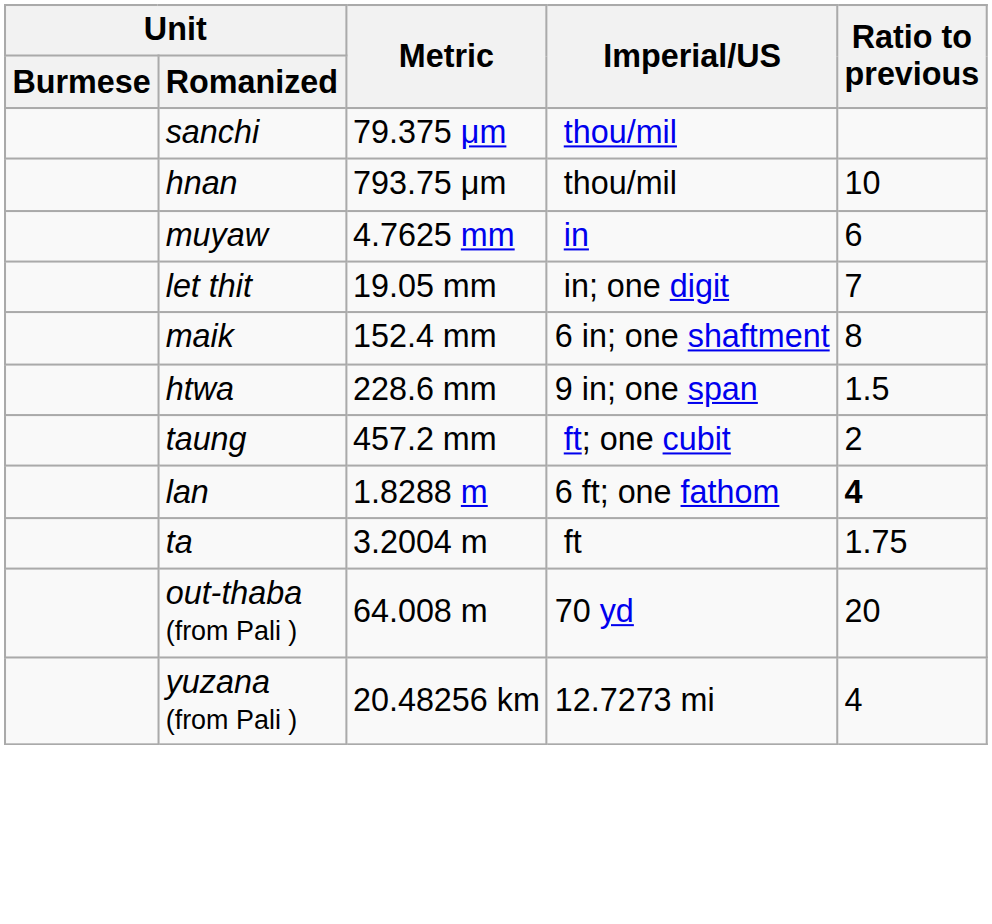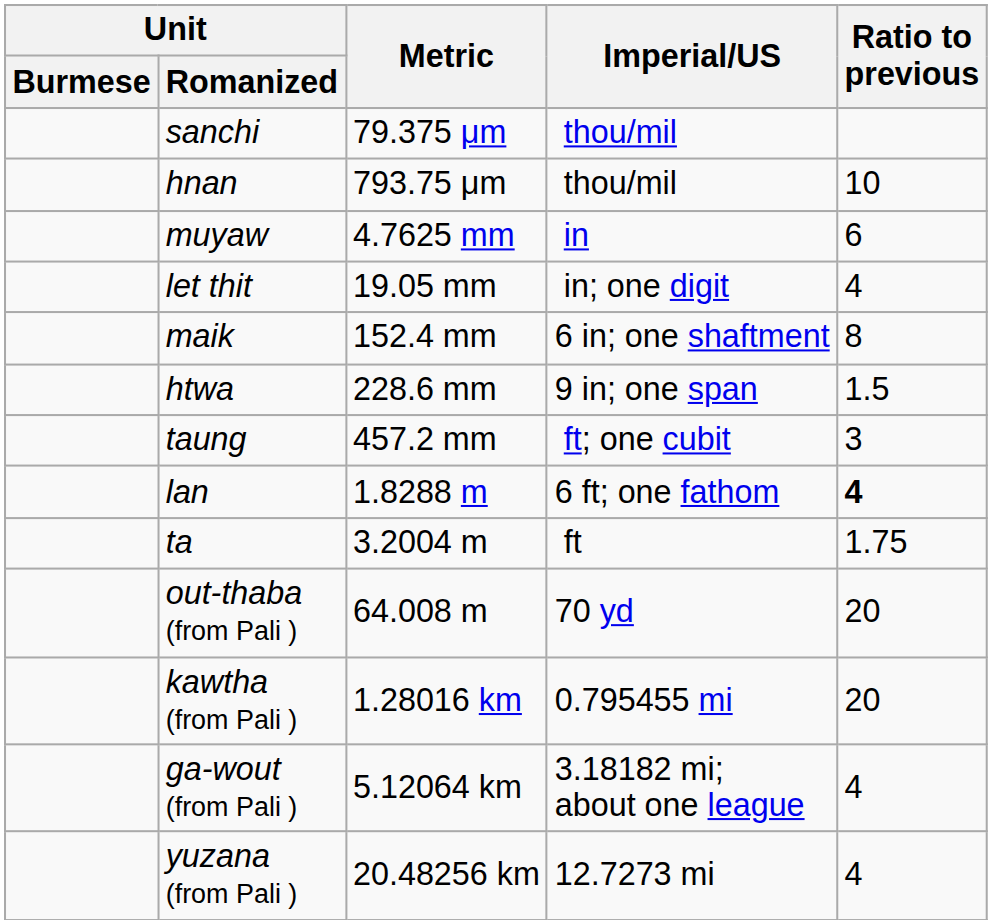 <table class=wikitable>
 <tr>
 <th colspan="2">Unit</th>
 <th rowspan=2>Metric</th>
 <th rowspan=2>Imperial/US</th>
 <th rowspan="2">Ratio to<br>previous</th>
 </tr>
 <tr>
 <th>Burmese</th>
 <th>Romanized</th>
 </tr>
 <tr>
 <td></td>
 <td><em>sanchi</em></td>
 <td>79.375 <a href='#'>μm</a></td>
 <td> <a href='#'>thou/mil</a></td>
 <td></td>
 </tr>
 <tr>
 <td></td>
 <td><em>hnan</em></td>
 <td>793.75 μm</td>
 <td> thou/mil</td>
 <td>10</td>
 </tr>
 <tr>
 <td></td>
 <td><em>muyaw</em></td>
 <td>4.7625 <a href='#'>mm</a></td>
 <td> <a href='#'>in</a></td>
 <td>6</td>
 </tr>
 <tr>
 <td></td>
 <td><em>let thit</em></td>
 <td>19.05 mm</td>
 <td> in; one <a href='#'>digit</a></td>
-<td>7</td>
+<td>4</td>
 </tr>
 <tr>
 <td></td>
 <td><em>maik</em></td>
 <td>152.4 mm</td>
 <td>6 in; one <a href='#'>shaftment</a></td>
 <td>8</td>
 </tr>
 <tr>
 <td></td>
 <td><em>htwa</em></td>
 <td>228.6 mm</td>
 <td>9 in; one <a href='#'>span</a></td>
 <td>1.5</td>
 </tr>
 <tr>
 <td></td>
 <td><em>taung</em></td>
 <td>457.2 mm</td>
 <td> <a href='#'>ft</a>; one <a href='#'>cubit</a></td>
-<td>2</td>
+<td>3</td>
 </tr>
 <tr>
 <td></td>
 <td><em>lan</em></td>
 <td>1.8288 <a href='#'>m</a></td>
 <td>6 ft; one <a href='#'>fathom</a></td>
 <td><strong>4</strong></td>
 </tr>
 <tr>
 <td></td>
 <td><em>ta</em></td>
 <td>3.2004 m</td>
 <td> ft</td>
 <td>1.75</td>
 </tr>
 <tr>
 <td></td>
 <td><em>out-thaba</em><br><small>(from Pali )</small></td>
 <td>64.008 m</td>
 <td>70 <a href='#'>yd</a></td>
 <td>20</td>
 </tr>
 <tr>
 <td></td>
+<td><em>kawtha</em><br><small>(from Pali )</small></td>
+<td>1.28016 <a href='#'>km</a></td>
+<td>0.795455 <a href='#'>mi</a></td>
+<td>20</td>
+</tr>
+<tr>
+<td></td>
+<td><em>ga-wout</em><br><small>(from Pali )</small></td>
+<td>5.12064 km</td>
+<td>3.18182 mi; <br>about one <a href='#'>league</a></td>
+<td>4</td>
+</tr>
+<tr>
+<td></td>
 <td><em>yuzana</em><br><small>(from Pali )</small></td>
 <td>20.48256 km</td>
 <td>12.7273 mi</td>
 <td>4</td>
 </tr>
 </table>
